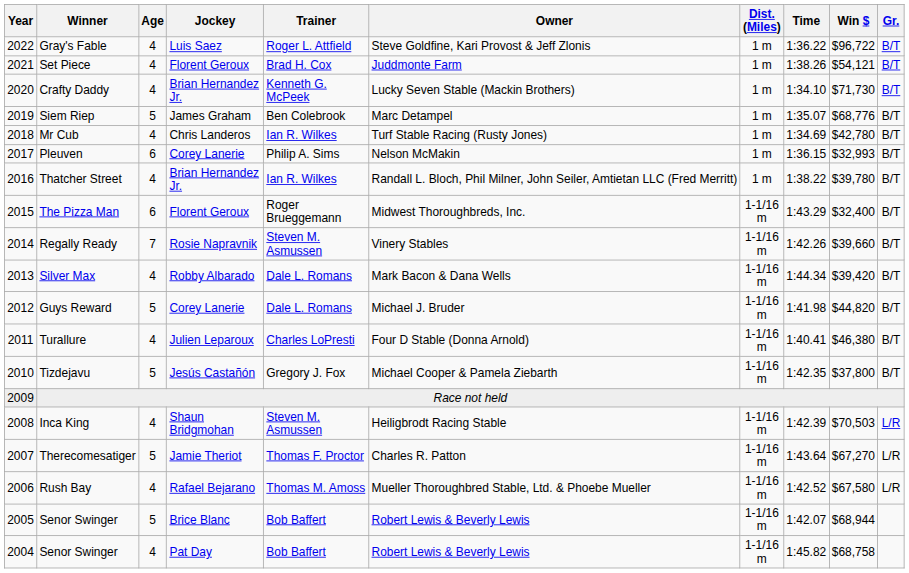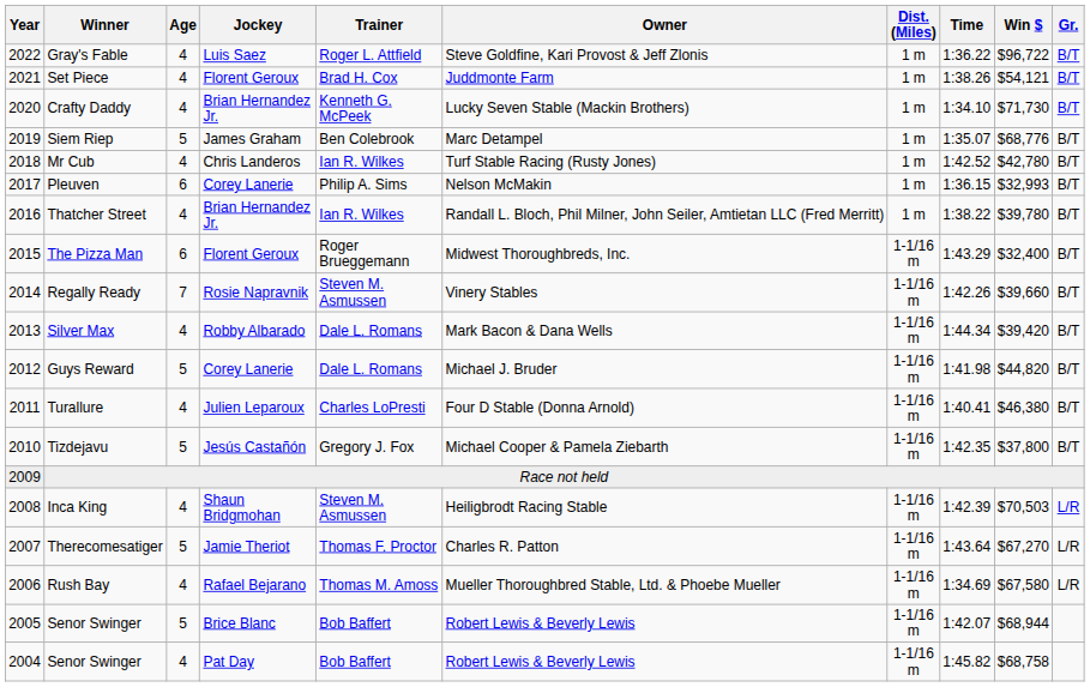 <table class="wikitable sortable" style="font-size:90%">
 <tr>
 <th style="width:30px">Year</th>
 <th style="width:110px">Winner</th>
 <th style="width:20px">Age</th>
 <th style="width:110px">Jockey</th>
 <th style="width:120px">Trainer</th>
 <th>Owner<br></th>
 <th style="width:35px"><a href='#'>Dist.</a><br> <span>(<a href='#'>Miles</a>)</span></th>
 <th style="width:25px">Time</th>
 <th style="width:35px">Win <a href='#'>$</a></th>
 <th style="width:25px"><a href='#'>Gr.</a></th>
 </tr>
 <tr>
 <td align=center>2022</td>
 <td>Gray's Fable</td>
 <td align=center>4</td>
 <td><a href='#'>Luis Saez</a></td>
 <td><a href='#'>Roger L. Attfield</a></td>
 <td>Steve Goldfine, Kari Provost & Jeff Zlonis</td>
 <td align=center>1 m</td>
 <td>1:36.22</td>
 <td>$96,722</td>
 <td align=center><a href='#'>B/T</a></td>
 </tr>
 <tr>
 <td align=center>2021</td>
 <td>Set Piece</td>
 <td align=center>4</td>
 <td><a href='#'>Florent Geroux</a></td>
 <td><a href='#'>Brad H. Cox</a></td>
 <td><a href='#'>Juddmonte Farm</a></td>
 <td align=center>1 m</td>
 <td>1:38.26</td>
 <td>$54,121</td>
 <td align=center><a href='#'>B/T</a></td>
 </tr>
 <tr>
 <td align=center>2020</td>
 <td>Crafty Daddy</td>
 <td align=center>4</td>
 <td><a href='#'>Brian Hernandez Jr.</a></td>
 <td><a href='#'>Kenneth G. McPeek</a></td>
 <td>Lucky Seven Stable (Mackin Brothers)</td>
 <td align=center>1 m</td>
 <td>1:34.10</td>
 <td>$71,730</td>
 <td align=center><a href='#'>B/T</a></td>
 </tr>
 <tr>
 <td align=center>2019</td>
 <td>Siem Riep</td>
 <td align=center>5</td>
 <td>James Graham</td>
 <td>Ben Colebrook</td>
 <td>Marc Detampel</td>
 <td align=center>1 m</td>
 <td>1:35.07</td>
 <td>$68,776</td>
 <td align=center>B/T</td>
 </tr>
 <tr>
 <td align=center>2018</td>
 <td>Mr Cub</td>
 <td align=center>4</td>
 <td>Chris Landeros</td>
 <td><a href='#'>Ian R. Wilkes</a></td>
 <td>Turf Stable Racing (Rusty Jones)</td>
 <td align=center>1 m</td>
-<td>1:34.69</td>
+<td>1:42.52</td>
 <td>$42,780</td>
 <td align=center>B/T</td>
 </tr>
 <tr>
 <td align=center>2017</td>
 <td>Pleuven</td>
 <td align=center>6</td>
 <td><a href='#'>Corey Lanerie</a></td>
 <td>Philip A. Sims</td>
 <td>Nelson McMakin</td>
 <td align=center>1 m</td>
 <td>1:36.15</td>
 <td>$32,993</td>
 <td align=center>B/T</td>
 </tr>
 <tr>
 <td align=center>2016</td>
 <td>Thatcher Street</td>
 <td align=center>4</td>
 <td><a href='#'>Brian Hernandez Jr.</a></td>
 <td><a href='#'>Ian R. Wilkes</a></td>
 <td>Randall L. Bloch, Phil Milner, John Seiler, Amtietan LLC (Fred Merritt)</td>
 <td align=center>1 m</td>
 <td>1:38.22</td>
 <td>$39,780</td>
 <td align=center>B/T</td>
 </tr>
 <tr>
 <td align=center>2015</td>
 <td><a href='#'>The Pizza Man</a></td>
 <td align=center>6</td>
 <td><a href='#'>Florent Geroux</a></td>
 <td>Roger Brueggemann</td>
 <td>Midwest Thoroughbreds, Inc.</td>
 <td align=center>1-1/16 m</td>
 <td>1:43.29</td>
 <td>$32,400</td>
 <td align=center>B/T</td>
 </tr>
 <tr>
 <td align=center>2014</td>
 <td>Regally Ready</td>
 <td align=center>7</td>
 <td><a href='#'>Rosie Napravnik</a></td>
 <td><a href='#'>Steven M. Asmussen</a></td>
 <td>Vinery Stables</td>
 <td align=center>1-1/16 m</td>
 <td>1:42.26</td>
 <td>$39,660</td>
 <td align=center>B/T</td>
 </tr>
 <tr>
 <td align=center>2013</td>
 <td><a href='#'>Silver Max</a></td>
 <td align=center>4</td>
 <td><a href='#'>Robby Albarado</a></td>
 <td><a href='#'>Dale L. Romans</a></td>
 <td>Mark Bacon & Dana Wells</td>
 <td align=center>1-1/16 m</td>
 <td>1:44.34</td>
 <td>$39,420</td>
 <td align=center>B/T</td>
 </tr>
 <tr>
 <td align=center>2012</td>
 <td>Guys Reward</td>
 <td align=center>5</td>
 <td><a href='#'>Corey Lanerie</a></td>
 <td><a href='#'>Dale L. Romans</a></td>
 <td>Michael J. Bruder</td>
 <td align=center>1-1/16 m</td>
 <td>1:41.98</td>
 <td>$44,820</td>
 <td align=center>B/T</td>
 </tr>
 <tr>
 <td align=center>2011</td>
 <td>Turallure</td>
 <td align=center>4</td>
 <td><a href='#'>Julien Leparoux</a></td>
 <td><a href='#'>Charles LoPresti</a></td>
 <td>Four D Stable (Donna Arnold)</td>
 <td align=center>1-1/16 m</td>
 <td>1:40.41</td>
 <td>$46,380</td>
 <td align=center>B/T</td>
 </tr>
 <tr>
 <td align=center>2010</td>
 <td>Tizdejavu</td>
 <td align=center>5</td>
 <td><a href='#'>Jesús Castañón</a></td>
 <td>Gregory J. Fox</td>
 <td>Michael Cooper & Pamela Ziebarth</td>
 <td align=center>1-1/16 m</td>
 <td>1:42.35</td>
 <td>$37,800</td>
 <td align=center>B/T</td>
 </tr>
 <tr bgcolor="#eeeeee">
 <td align="center">2009</td>
 <td colspan="9" align="center"><em>Race not held</em></td>
 </tr>
 <tr>
 <td align="center">2008</td>
 <td>Inca King</td>
 <td align="center">4</td>
 <td><a href='#'>Shaun Bridgmohan</a></td>
 <td><a href='#'>Steven M. Asmussen</a></td>
 <td>Heiligbrodt Racing Stable</td>
 <td align="center">1-1/16 m</td>
 <td>1:42.39</td>
 <td>$70,503</td>
 <td align="center"><a href='#'>L/R</a></td>
 </tr>
 <tr>
 <td align=center>2007</td>
 <td>Therecomesatiger</td>
 <td align=center>5</td>
 <td><a href='#'>Jamie Theriot</a></td>
 <td><a href='#'>Thomas F. Proctor</a></td>
 <td>Charles R. Patton</td>
 <td align=center>1-1/16 m</td>
 <td>1:43.64</td>
 <td>$67,270</td>
 <td align=center>L/R</td>
 </tr>
 <tr>
 <td align=center>2006</td>
 <td>Rush Bay</td>
 <td align=center>4</td>
 <td><a href='#'>Rafael Bejarano</a></td>
 <td><a href='#'>Thomas M. Amoss</a></td>
 <td>Mueller Thoroughbred Stable, Ltd. & Phoebe Mueller</td>
 <td align=center>1-1/16 m</td>
-<td>1:42.52</td>
+<td>1:34.69</td>
 <td>$67,580</td>
 <td align=center>L/R</td>
 </tr>
 <tr>
 <td align=center>2005</td>
 <td>Senor Swinger</td>
 <td align=center>5</td>
 <td><a href='#'>Brice Blanc</a></td>
 <td><a href='#'>Bob Baffert</a></td>
 <td><a href='#'>Robert Lewis & Beverly Lewis</a></td>
 <td align=center>1-1/16 m</td>
 <td>1:42.07</td>
 <td>$68,944</td>
 <td></td>
 </tr>
 <tr>
 <td align=center>2004</td>
 <td>Senor Swinger</td>
 <td align=center>4</td>
 <td><a href='#'>Pat Day</a></td>
 <td><a href='#'>Bob Baffert</a></td>
 <td><a href='#'>Robert Lewis & Beverly Lewis</a></td>
 <td align=center>1-1/16 m</td>
 <td>1:45.82</td>
 <td>$68,758</td>
 <td></td>
 </tr>
 </table>
